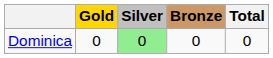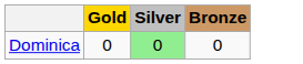 <table class="wikitable">
 <tr>
 <th></th>
 <th style="background-color:gold">Gold</th>
 <th style="background-color:silver">Silver</th>
 <th style="background-color:#CC9966">Bronze</th>
-<th>Total</th>
 </tr>
 <tr align="center">
 <td> <a href='#'>Dominica</a></td>
 <td>0</td>
 <td style="background: lightgreen;">0</td>
 <td>0</td>
-<td>0</td>
 </tr>
 </table>
